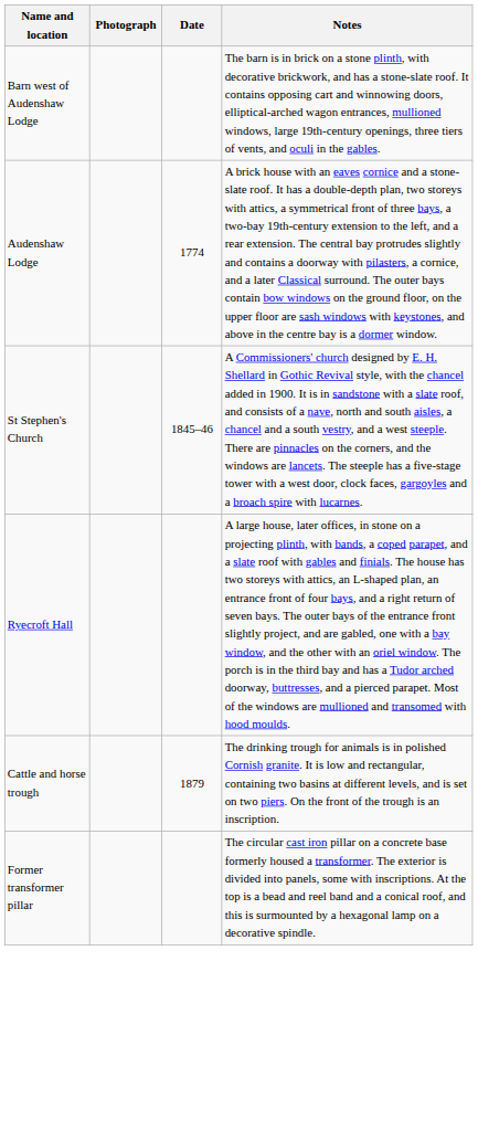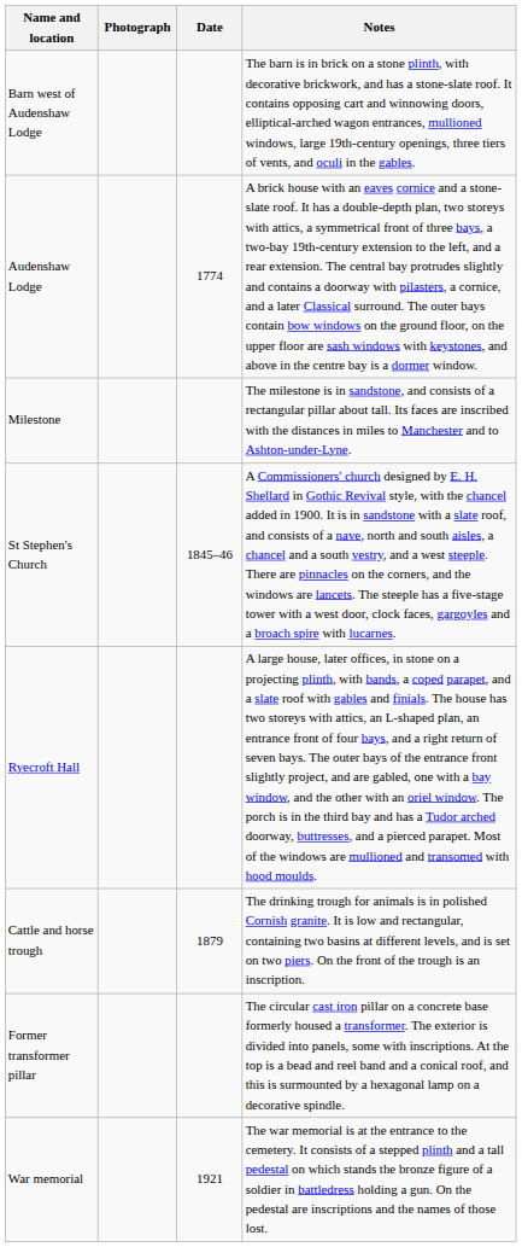 <table class="wikitable sortable plainrowheaders" style="width:100%;border:0px;text-align:left;line-height:150%;">
 <tr>
 <th scope="col"  style="width:150px">Name and location</th>
 <th scope="col"  style="width:100px" class="unsortable">Photograph</th>
 <th scope="col"  style="width:120px">Date</th>
 <th scope="col"  style="width:650px" class="unsortable">Notes</th>
 </tr>
 <tr>
 <td>Barn west of Audenshaw Lodge<br><small></small></td>
 <td></td>
 <td align="center"></td>
 <td>The barn is in brick on a stone <a href='#'>plinth</a>, with decorative brickwork, and has a stone-slate roof. It contains opposing cart and winnowing doors, elliptical-arched wagon entrances, <a href='#'>mullioned</a> windows, large 19th-century openings, three tiers of vents, and <a href='#'>oculi</a> in the <a href='#'>gables</a>.</td>
 </tr>
 <tr>
 <td>Audenshaw Lodge<br><small></small></td>
 <td></td>
 <td align="center">1774</td>
 <td>A brick house with an <a href='#'>eaves</a> <a href='#'>cornice</a> and a stone-slate roof. It has a double-depth plan, two storeys with attics, a symmetrical front of three <a href='#'>bays</a>, a two-bay 19th-century extension to the left, and a rear extension. The central bay protrudes slightly and contains a doorway with <a href='#'>pilasters</a>, a cornice, and a later <a href='#'>Classical</a> surround. The outer bays contain <a href='#'>bow windows</a> on the ground floor, on the upper floor are <a href='#'>sash windows</a> with <a href='#'>keystones</a>, and above in the centre bay is a <a href='#'>dormer</a> window.</td>
+</tr>
+<tr>
+<td>Milestone<br><small></small></td>
+<td></td>
+<td align="center"></td>
+<td>The milestone is in <a href='#'>sandstone</a>, and consists of a rectangular pillar about  tall. Its faces are inscribed with the distances in miles to <a href='#'>Manchester</a> and to <a href='#'>Ashton-under-Lyne</a>.</td>
 </tr>
 <tr>
 <td>St Stephen's Church<br><small></small></td>
 <td></td>
 <td align="center">1845–46</td>
 <td>A <a href='#'>Commissioners' church</a> designed by <a href='#'>E. H. Shellard</a> in <a href='#'>Gothic Revival</a> style, with the <a href='#'>chancel</a> added in 1900. It is in <a href='#'>sandstone</a> with a <a href='#'>slate</a> roof, and consists of a <a href='#'>nave</a>, north and south <a href='#'>aisles</a>, a <a href='#'>chancel</a> and a south <a href='#'>vestry</a>, and a west <a href='#'>steeple</a>. There are <a href='#'>pinnacles</a> on the corners, and the windows are <a href='#'>lancets</a>. The steeple has a five-stage tower with a west door, clock faces, <a href='#'>gargoyles</a> and a <a href='#'>broach spire</a> with <a href='#'>lucarnes</a>.</td>
 </tr>
 <tr>
 <td><a href='#'>Ryecroft Hall</a><br><small></small></td>
 <td></td>
 <td align="center"></td>
 <td>A large house, later offices, in stone on a projecting <a href='#'>plinth</a>, with <a href='#'>bands</a>, a <a href='#'>coped</a> <a href='#'>parapet</a>, and a <a href='#'>slate</a> roof with <a href='#'>gables</a> and <a href='#'>finials</a>. The house has two storeys with attics, an L-shaped plan, an entrance front of four <a href='#'>bays</a>, and a right return of seven bays. The outer bays of the entrance front slightly project, and are gabled, one with a <a href='#'>bay window</a>, and the other with an <a href='#'>oriel window</a>. The porch is in the third bay and has a <a href='#'>Tudor arched</a> doorway, <a href='#'>buttresses</a>, and a pierced parapet. Most of the windows are <a href='#'>mullioned</a> and <a href='#'>transomed</a> with <a href='#'>hood moulds</a>.</td>
 </tr>
 <tr>
 <td>Cattle and horse trough<br><small></small></td>
 <td></td>
 <td align="center">1879</td>
 <td>The drinking trough for animals is in polished <a href='#'>Cornish</a> <a href='#'>granite</a>. It is low and rectangular, containing two basins at different levels, and is set on two <a href='#'>piers</a>. On the front of the trough is an inscription.</td>
 </tr>
 <tr>
 <td>Former transformer pillar<br><small></small></td>
 <td></td>
 <td align="center"></td>
 <td>The circular <a href='#'>cast iron</a> pillar on a concrete base formerly housed a <a href='#'>transformer</a>. The exterior is divided into panels, some with inscriptions. At the top is a bead and reel band and a conical roof, and this is surmounted by a hexagonal lamp on a decorative spindle.</td>
 </tr>
 <tr>
+<td>War memorial<br><small></small></td>
+<td></td>
+<td align="center">1921</td>
+<td>The war memorial is at the entrance to the cemetery. It consists of a stepped <a href='#'>plinth</a> and a tall <a href='#'>pedestal</a> on which stands the bronze figure of a soldier in <a href='#'>battledress</a> holding a gun. On the pedestal are inscriptions and the names of those lost.</td>
+</tr>
+<tr>
 </tr>
 </table>
